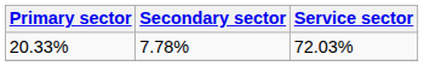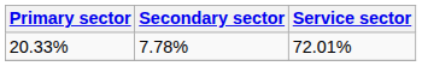 <table class="wikitable" border="1">
 <tr>
 <th><a href='#'>Primary sector</a></th>
 <th><a href='#'>Secondary sector</a></th>
 <th><a href='#'>Service sector</a></th>
 </tr>
 <tr>
 <td>20.33%</td>
 <td>7.78%</td>
-<td>72.03%</td>
+<td>72.01%</td>
 </tr>
 <tr>
 </tr>
 </table>
